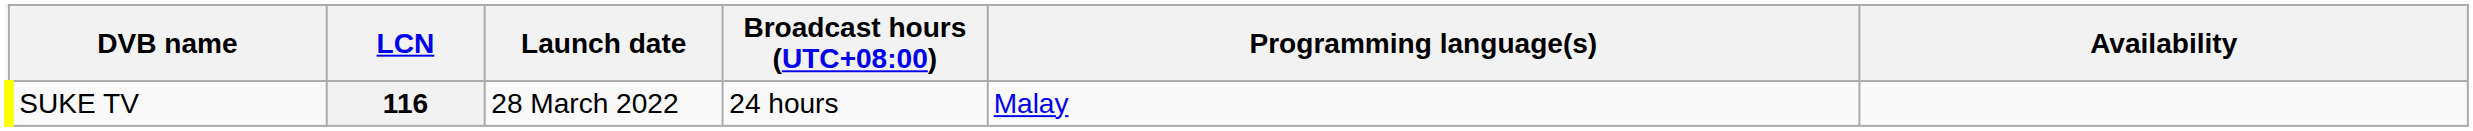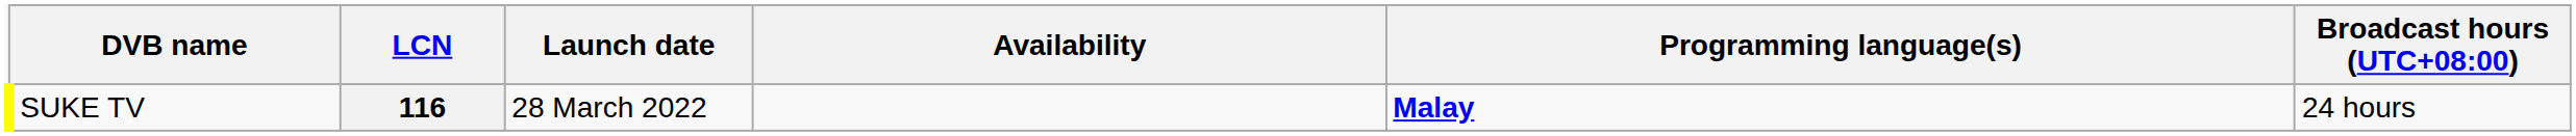 <table class="wikitable" style="font-size:90%; width:100%;">
 <tr>
 <th width="12%">DVB name</th>
 <th width="6%"><a href='#'>LCN</a></th>
 <th width="9%">Launch date</th>
+<th width="23%">Availability</th>
+<th width="33%">Programming language(s)</th>
 <th width="10%">Broadcast hours (<a href='#'>UTC+08:00</a>)</th>
-<th width="33%">Programming language(s)</th>
-<th width="23%">Availability</th>
 </tr>
 <tr>
 <td style="border-left: 5px solid yellow;">SUKE TV</td>
 <th>116</th>
 <td>28 March 2022</td>
+<td></td>
+<td><strong><a href='#'>Malay</a></strong></td>
 <td>24 hours</td>
-<td><a href='#'>Malay</a></td>
-<td></td>
 </tr>
 </table>
